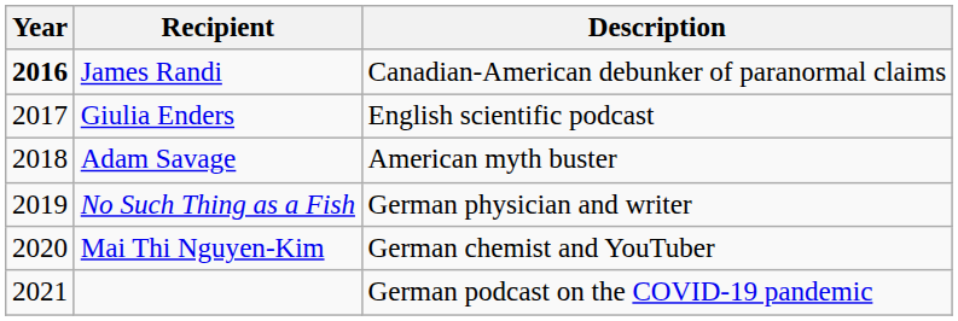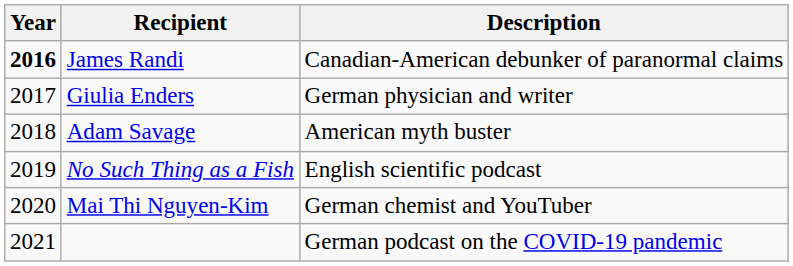 <table class="wikitable">
 <tr>
 <th>Year</th>
 <th>Recipient</th>
 <th>Description</th>
 </tr>
 <tr>
 <td><strong>2016</strong></td>
 <td><a href='#'>James Randi</a></td>
 <td>Canadian-American debunker of paranormal claims</td>
 </tr>
 <tr>
 <td>2017</td>
 <td><a href='#'>Giulia Enders</a></td>
-<td>English scientific podcast</td>
+<td>German physician and writer</td>
 </tr>
 <tr>
 <td>2018</td>
 <td><a href='#'>Adam Savage</a></td>
 <td>American myth buster</td>
 </tr>
 <tr>
 <td>2019</td>
 <td><em><a href='#'>No Such Thing as a Fish</a></em> <br></td>
-<td>German physician and writer</td>
+<td>English scientific podcast</td>
 </tr>
 <tr>
 <td>2020</td>
 <td><a href='#'>Mai Thi Nguyen-Kim</a></td>
 <td>German chemist and YouTuber</td>
 </tr>
 <tr>
 <td>2021</td>
 <td><em></em> <br></td>
 <td>German podcast on the <a href='#'>COVID-19 pandemic</a></td>
 </tr>
 </table>
